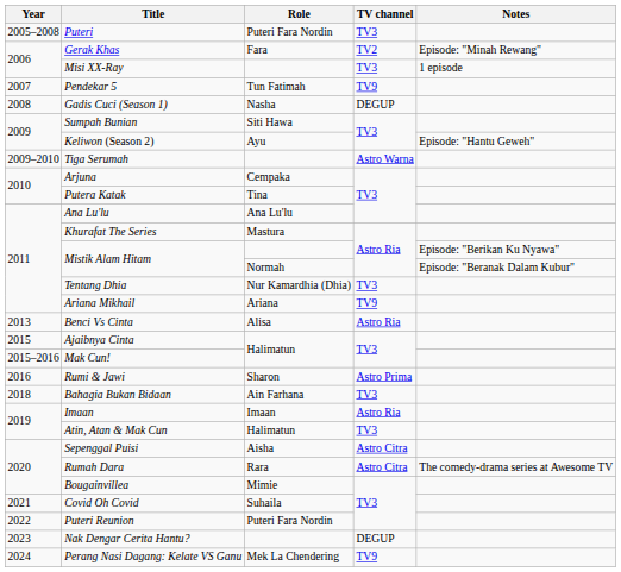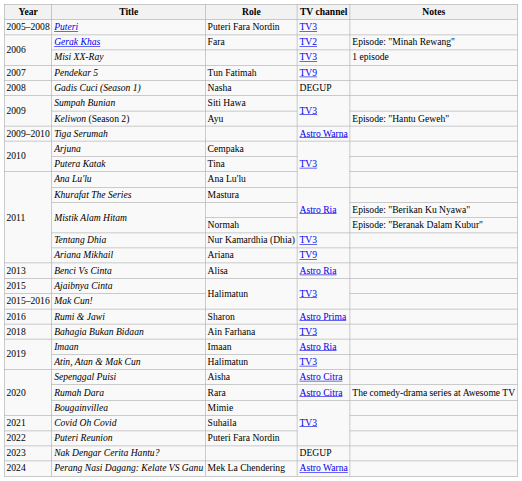 <table class="wikitable">
 <tr>
 <th>Year</th>
 <th>Title</th>
 <th>Role</th>
 <th>TV channel</th>
 <th>Notes</th>
 </tr>
 <tr>
 <td>2005–2008</td>
 <td><em><a href='#'>Puteri</a></em></td>
 <td>Puteri Fara Nordin</td>
 <td><a href='#'>TV3</a></td>
 <td></td>
 </tr>
 <tr>
 <td rowspan="2">2006</td>
 <td><em><a href='#'>Gerak Khas</a></em></td>
 <td>Fara</td>
 <td><a href='#'>TV2</a></td>
 <td>Episode: "Minah Rewang"</td>
 </tr>
 <tr>
 <td><em>Misi XX-Ray</em></td>
 <td></td>
 <td><a href='#'>TV3</a></td>
 <td>1 episode</td>
 </tr>
 <tr>
 <td>2007</td>
 <td><em>Pendekar 5</em></td>
 <td>Tun Fatimah</td>
 <td><a href='#'>TV9</a></td>
 <td></td>
 </tr>
 <tr>
 <td>2008</td>
 <td><em>Gadis Cuci (Season 1)</em></td>
 <td>Nasha</td>
 <td>DEGUP</td>
 <td></td>
 </tr>
 <tr>
 <td rowspan="2">2009</td>
 <td><em>Sumpah Bunian</em></td>
 <td>Siti Hawa</td>
 <td rowspan="2"><a href='#'>TV3</a></td>
 <td></td>
 </tr>
 <tr>
 <td><em>Keliwon</em> (Season 2)</td>
 <td>Ayu</td>
 <td>Episode: "Hantu Geweh"</td>
 </tr>
 <tr>
 <td>2009–2010</td>
 <td><em>Tiga Serumah</em></td>
 <td></td>
 <td><a href='#'>Astro Warna</a></td>
 <td></td>
 </tr>
 <tr>
 <td rowspan="2">2010</td>
 <td><em>Arjuna</em></td>
 <td>Cempaka</td>
 <td rowspan="3"><a href='#'>TV3</a></td>
 <td></td>
 </tr>
 <tr>
 <td><em>Putera Katak</em></td>
 <td>Tina</td>
 <td></td>
 </tr>
 <tr>
 <td rowspan="6">2011</td>
 <td><em>Ana Lu'lu</em></td>
 <td>Ana Lu'lu</td>
 <td></td>
 </tr>
 <tr>
 <td><em>Khurafat The Series</em></td>
 <td>Mastura</td>
 <td rowspan="3"><a href='#'>Astro Ria</a></td>
 <td></td>
 </tr>
 <tr>
 <td rowspan="2"><em>Mistik Alam Hitam</em></td>
 <td></td>
 <td>Episode: "Berikan Ku Nyawa"</td>
 </tr>
 <tr>
 <td>Normah</td>
 <td>Episode: "Beranak Dalam Kubur"</td>
 </tr>
 <tr>
 <td><em>Tentang Dhia</em></td>
 <td>Nur Kamardhia (Dhia)</td>
 <td><a href='#'>TV3</a></td>
 <td></td>
 </tr>
 <tr>
 <td><em>Ariana Mikhail</em></td>
 <td>Ariana</td>
 <td><a href='#'>TV9</a></td>
 <td></td>
 </tr>
 <tr>
 <td>2013</td>
 <td><em>Benci Vs Cinta</em></td>
 <td>Alisa</td>
 <td><a href='#'>Astro Ria</a></td>
 <td></td>
 </tr>
 <tr>
 <td>2015</td>
 <td><em>Ajaibnya Cinta</em></td>
 <td rowspan="2">Halimatun</td>
 <td rowspan="2"><a href='#'>TV3</a></td>
 <td></td>
 </tr>
 <tr>
 <td>2015–2016</td>
 <td><em>Mak Cun!</em></td>
 <td></td>
 </tr>
 <tr>
 <td>2016</td>
 <td><em>Rumi & Jawi</em></td>
 <td>Sharon</td>
 <td><a href='#'>Astro Prima</a></td>
 <td></td>
 </tr>
 <tr>
 <td>2018</td>
 <td><em>Bahagia Bukan Bidaan</em></td>
 <td>Ain Farhana</td>
 <td><a href='#'>TV3</a></td>
 <td></td>
 </tr>
 <tr>
 <td rowspan="2">2019</td>
 <td><em>Imaan</em></td>
 <td>Imaan</td>
 <td><a href='#'>Astro Ria</a></td>
 <td></td>
 </tr>
 <tr>
 <td><em>Atin, Atan & Mak Cun</em></td>
 <td>Halimatun</td>
 <td><a href='#'>TV3</a></td>
 <td></td>
 </tr>
 <tr>
 <td rowspan="3">2020</td>
 <td><em>Sepenggal Puisi</em></td>
 <td>Aisha</td>
 <td><a href='#'>Astro Citra</a></td>
 <td></td>
 </tr>
 <tr>
 <td><em>Rumah Dara</em></td>
 <td>Rara</td>
 <td><a href='#'>Astro Citra</a></td>
 <td>The comedy-drama series at Awesome TV</td>
 </tr>
 <tr>
 <td><em>Bougainvillea</em></td>
 <td>Mimie</td>
 <td rowspan="3"><a href='#'>TV3</a></td>
 <td></td>
 </tr>
 <tr>
 <td>2021</td>
 <td><em>Covid Oh Covid</em></td>
 <td>Suhaila</td>
 <td></td>
 </tr>
 <tr>
 <td>2022</td>
 <td><em>Puteri Reunion</em></td>
 <td>Puteri Fara Nordin</td>
 <td></td>
 </tr>
 <tr>
 <td>2023</td>
 <td><em>Nak Dengar Cerita Hantu?</em></td>
 <td></td>
 <td>DEGUP</td>
 <td></td>
 </tr>
 <tr>
 <td>2024</td>
 <td><em>Perang Nasi Dagang: Kelate VS Ganu</em></td>
 <td>Mek La Chendering</td>
-<td><a href='#'>TV9</a></td>
+<td><a href='#'>Astro Warna</a></td>
 <td></td>
 </tr>
 </table>
